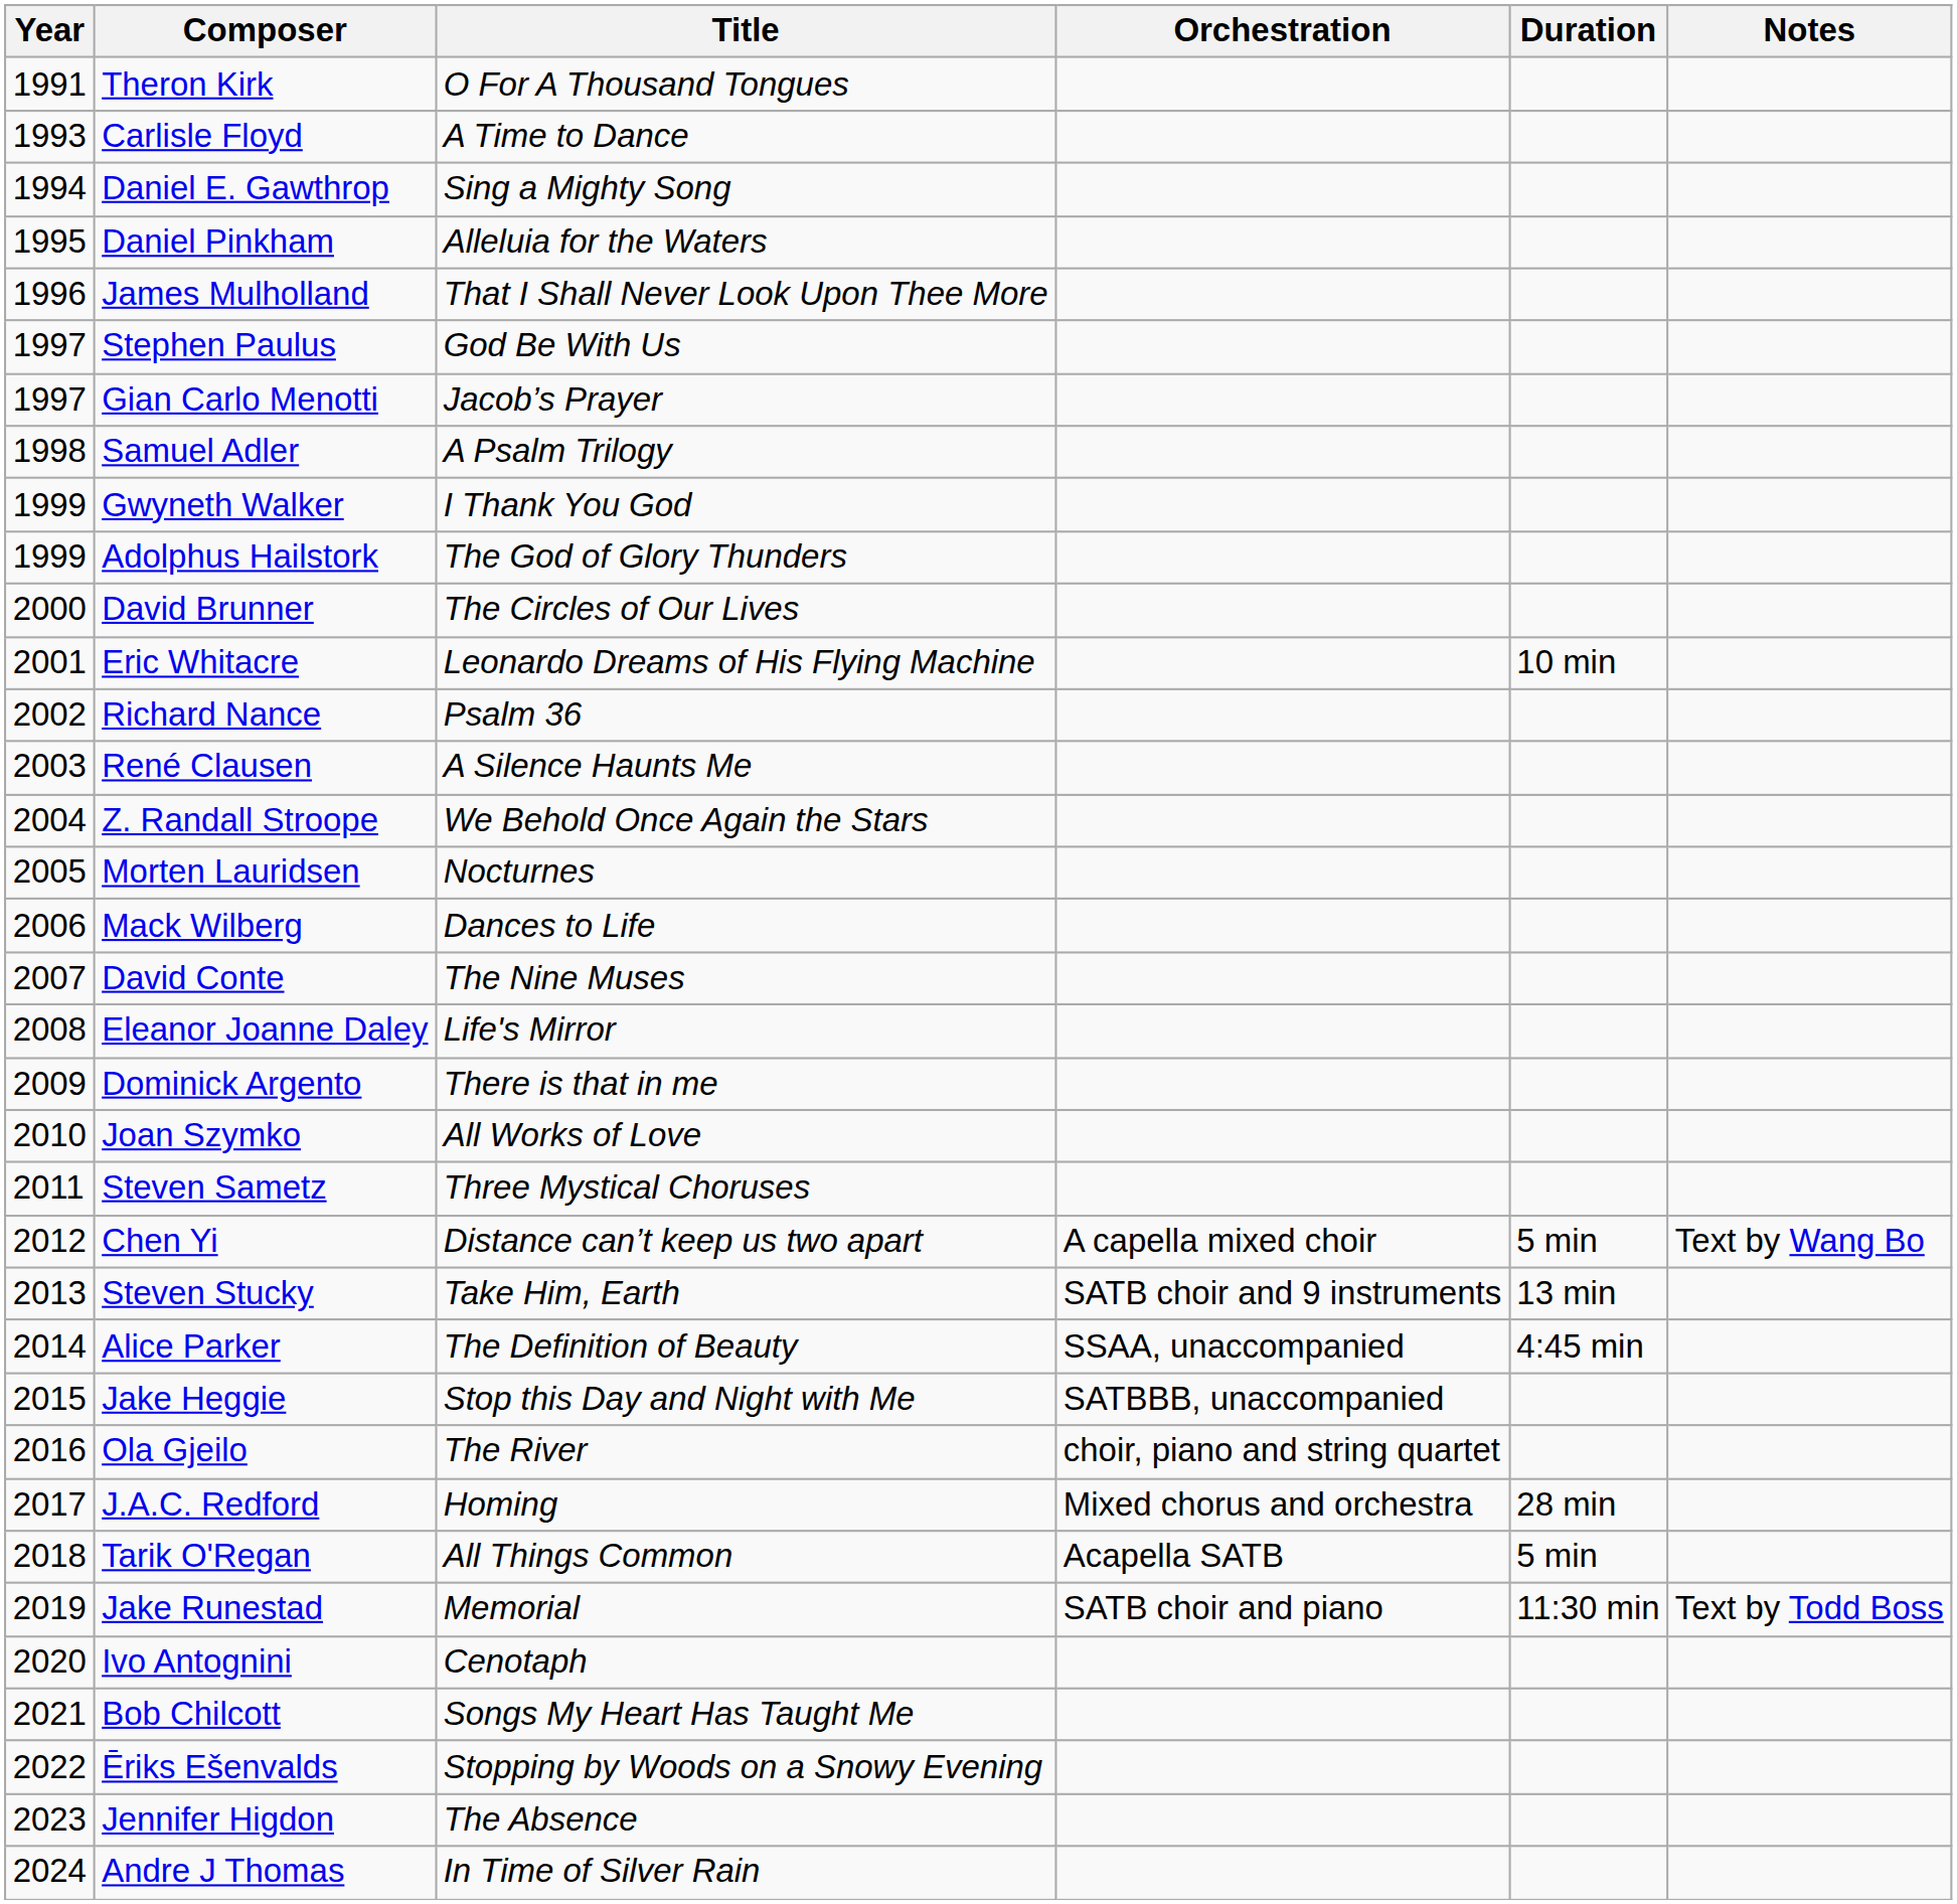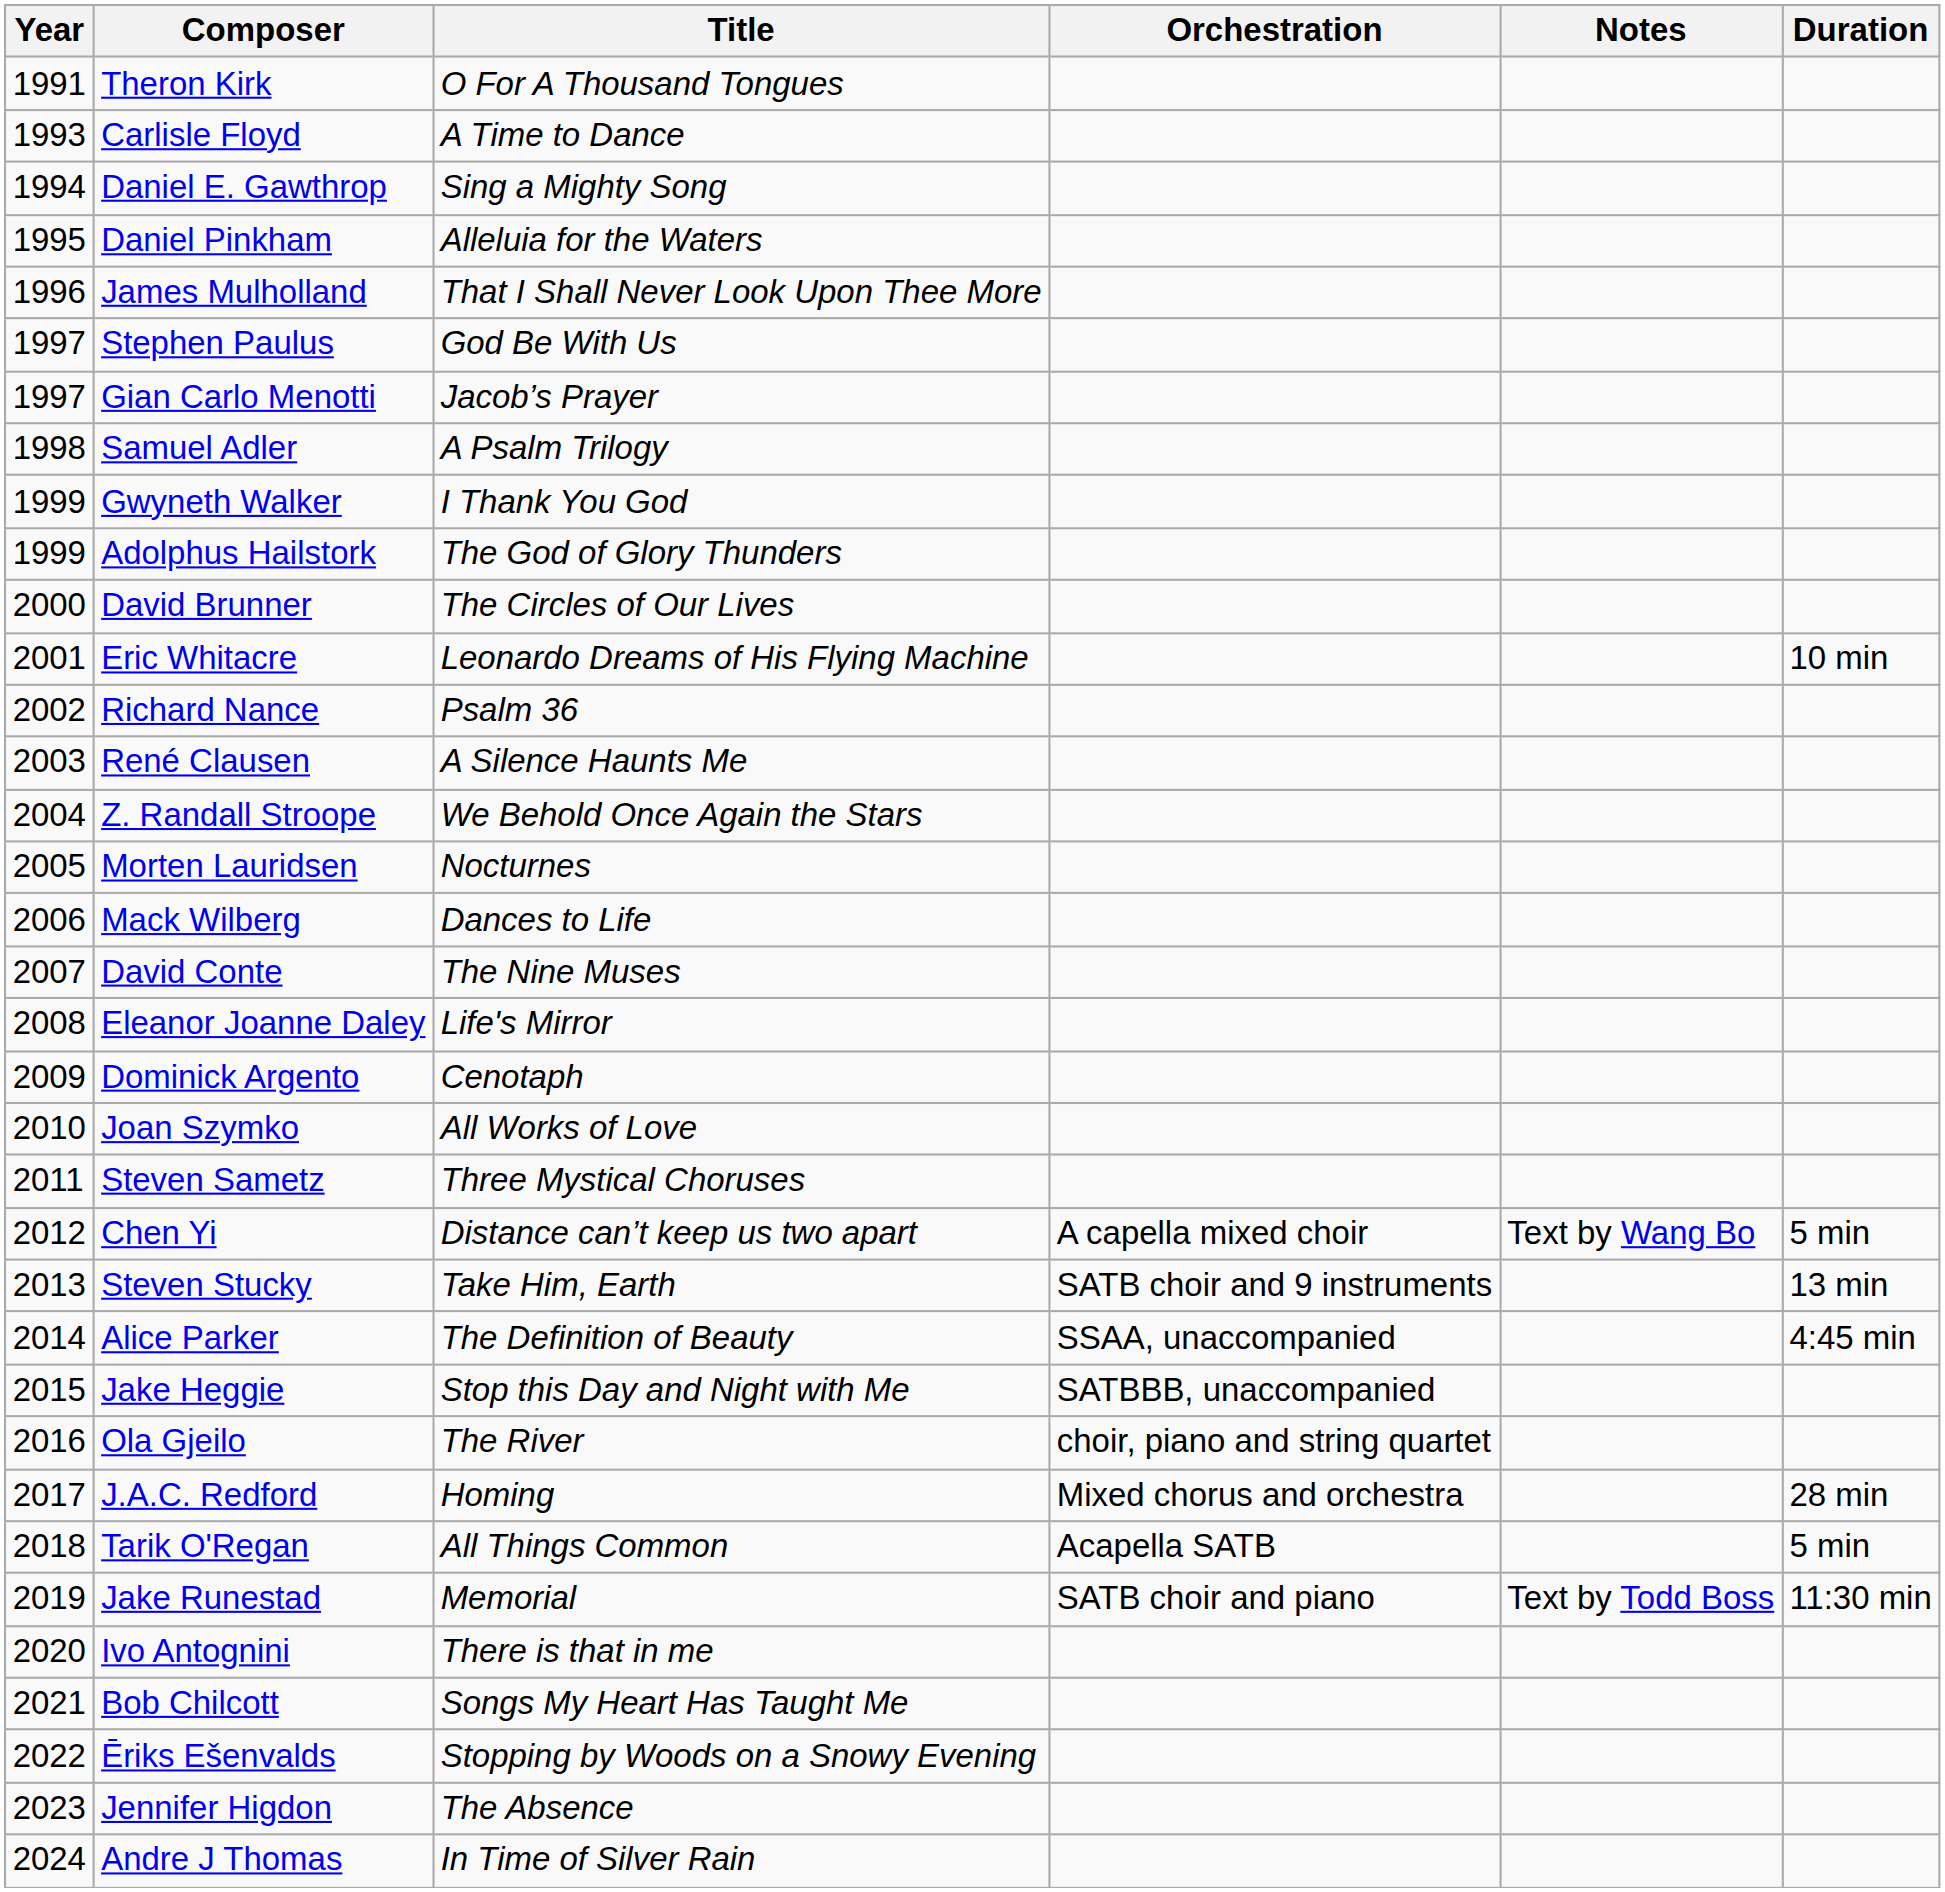 <table class="wikitable">
 <tr>
 <th>Year</th>
 <th>Composer</th>
 <th>Title</th>
 <th>Orchestration</th>
+<th>Notes</th>
 <th>Duration</th>
-<th>Notes</th>
 </tr>
 <tr>
 <td>1991</td>
 <td><a href='#'>Theron Kirk</a></td>
 <td><em>O For A Thousand Tongues</em></td>
 <td></td>
 <td></td>
 <td></td>
 </tr>
 <tr>
 <td>1993</td>
 <td><a href='#'>Carlisle Floyd</a></td>
 <td><em>A Time to Dance</em></td>
 <td></td>
 <td></td>
 <td></td>
 </tr>
 <tr>
 <td>1994</td>
 <td><a href='#'>Daniel E. Gawthrop</a></td>
 <td><em>Sing a Mighty Song</em></td>
 <td></td>
 <td></td>
 <td></td>
 </tr>
 <tr>
 <td>1995</td>
 <td><a href='#'>Daniel Pinkham</a></td>
 <td><em>Alleluia for the Waters</em></td>
 <td></td>
 <td></td>
 <td></td>
 </tr>
 <tr>
 <td>1996</td>
 <td><a href='#'>James Mulholland</a></td>
 <td><em>That I Shall Never Look Upon Thee More</em></td>
 <td></td>
 <td></td>
 <td></td>
 </tr>
 <tr>
 <td>1997</td>
 <td><a href='#'>Stephen Paulus</a></td>
 <td><em>God Be With Us</em></td>
 <td></td>
 <td></td>
 <td></td>
 </tr>
 <tr>
 <td>1997</td>
 <td><a href='#'>Gian Carlo Menotti</a></td>
 <td><em>Jacob’s Prayer</em></td>
 <td></td>
 <td></td>
 <td></td>
 </tr>
 <tr>
 <td>1998</td>
 <td><a href='#'>Samuel Adler</a></td>
 <td><em>A Psalm Trilogy</em></td>
 <td></td>
 <td></td>
 <td></td>
 </tr>
 <tr>
 <td>1999</td>
 <td><a href='#'>Gwyneth Walker</a></td>
 <td><em>I Thank You God</em></td>
 <td></td>
 <td></td>
 <td></td>
 </tr>
 <tr>
 <td>1999</td>
 <td><a href='#'>Adolphus Hailstork</a></td>
 <td><em>The God of Glory Thunders</em></td>
 <td></td>
 <td></td>
 <td></td>
 </tr>
 <tr>
 <td>2000</td>
 <td><a href='#'>David Brunner</a></td>
 <td><em>The Circles of Our Lives</em></td>
 <td></td>
 <td></td>
 <td></td>
 </tr>
 <tr>
 <td>2001</td>
 <td><a href='#'>Eric Whitacre</a></td>
 <td><em>Leonardo Dreams of His Flying Machine</em></td>
 <td></td>
+<td></td>
 <td>10 min</td>
-<td></td>
 </tr>
 <tr>
 <td>2002</td>
 <td><a href='#'>Richard Nance</a></td>
 <td><em>Psalm 36</em></td>
 <td></td>
 <td></td>
 <td></td>
 </tr>
 <tr>
 <td>2003</td>
 <td><a href='#'>René Clausen</a></td>
 <td><em>A Silence Haunts Me</em></td>
 <td></td>
 <td></td>
 <td></td>
 </tr>
 <tr>
 <td>2004</td>
 <td><a href='#'>Z. Randall Stroope</a></td>
 <td><em>We Behold Once Again the Stars</em></td>
 <td></td>
 <td></td>
 <td></td>
 </tr>
 <tr>
 <td>2005</td>
 <td><a href='#'>Morten Lauridsen</a></td>
 <td><em>Nocturnes</em></td>
 <td></td>
 <td></td>
 <td></td>
 </tr>
 <tr>
 <td>2006</td>
 <td><a href='#'>Mack Wilberg</a></td>
 <td><em>Dances to Life</em></td>
 <td></td>
 <td></td>
 <td></td>
 </tr>
 <tr>
 <td>2007</td>
 <td><a href='#'>David Conte</a></td>
 <td><em>The Nine Muses</em></td>
 <td></td>
 <td></td>
 <td></td>
 </tr>
 <tr>
 <td>2008</td>
 <td><a href='#'>Eleanor Joanne Daley</a></td>
 <td><em>Life's Mirror</em></td>
 <td></td>
 <td></td>
 <td></td>
 </tr>
 <tr>
 <td>2009</td>
 <td><a href='#'>Dominick Argento</a></td>
-<td><em>There is that in me</em></td>
+<td><em>Cenotaph</em></td>
 <td></td>
 <td></td>
 <td></td>
 </tr>
 <tr>
 <td>2010</td>
 <td><a href='#'>Joan Szymko</a></td>
 <td><em>All Works of Love</em></td>
 <td></td>
 <td></td>
 <td></td>
 </tr>
 <tr>
 <td>2011</td>
 <td><a href='#'>Steven Sametz</a></td>
 <td><em>Three Mystical Choruses</em></td>
 <td></td>
 <td></td>
 <td></td>
 </tr>
 <tr>
 <td>2012</td>
 <td><a href='#'>Chen Yi</a></td>
 <td><em>Distance can’t keep us two apart</em></td>
 <td>A capella mixed choir</td>
+<td>Text by <a href='#'>Wang Bo</a></td>
 <td>5 min</td>
-<td>Text by <a href='#'>Wang Bo</a></td>
 </tr>
 <tr>
 <td>2013</td>
 <td><a href='#'>Steven Stucky</a></td>
 <td><em>Take Him, Earth</em></td>
 <td>SATB choir and 9 instruments</td>
+<td></td>
 <td>13 min</td>
-<td></td>
 </tr>
 <tr>
 <td>2014</td>
 <td><a href='#'>Alice Parker</a></td>
 <td><em>The Definition of Beauty</em></td>
 <td>SSAA, unaccompanied</td>
+<td></td>
 <td>4:45 min</td>
-<td></td>
 </tr>
 <tr>
 <td>2015</td>
 <td><a href='#'>Jake Heggie</a></td>
 <td><em>Stop this Day and Night with Me</em></td>
 <td>SATBBB, unaccompanied</td>
 <td></td>
 <td></td>
 </tr>
 <tr>
 <td>2016</td>
 <td><a href='#'>Ola Gjeilo</a></td>
 <td><em>The River</em></td>
 <td>choir, piano and string quartet</td>
 <td></td>
 <td></td>
 </tr>
 <tr>
 <td>2017</td>
 <td><a href='#'>J.A.C. Redford</a></td>
 <td><em>Homing</em></td>
 <td>Mixed chorus and orchestra</td>
+<td></td>
 <td>28 min</td>
-<td></td>
 </tr>
 <tr>
 <td>2018</td>
 <td><a href='#'>Tarik O'Regan</a></td>
 <td><em>All Things Common</em></td>
 <td>Acapella SATB</td>
+<td></td>
 <td>5 min</td>
-<td></td>
 </tr>
 <tr>
 <td>2019</td>
 <td><a href='#'>Jake Runestad</a></td>
 <td><em>Memorial</em></td>
 <td>SATB choir and piano</td>
+<td>Text by <a href='#'>Todd Boss</a></td>
 <td>11:30 min</td>
-<td>Text by <a href='#'>Todd Boss</a></td>
 </tr>
 <tr>
 <td>2020</td>
 <td><a href='#'>Ivo Antognini</a></td>
-<td><em>Cenotaph</em></td>
+<td><em>There is that in me</em></td>
 <td></td>
 <td></td>
 <td></td>
 </tr>
 <tr>
 <td>2021</td>
 <td><a href='#'>Bob Chilcott</a></td>
 <td><em>Songs My Heart Has Taught Me</em></td>
 <td></td>
 <td></td>
 <td></td>
 </tr>
 <tr>
 <td>2022</td>
 <td><a href='#'>Ēriks Ešenvalds</a></td>
 <td><em>Stopping by Woods on a Snowy Evening</em></td>
 <td></td>
 <td></td>
 <td></td>
 </tr>
 <tr>
 <td>2023</td>
 <td><a href='#'>Jennifer Higdon</a></td>
 <td><em>The Absence</em></td>
 <td></td>
 <td></td>
 <td></td>
 </tr>
 <tr>
 <td>2024</td>
 <td><a href='#'>Andre J Thomas</a></td>
 <td><em>In Time of Silver Rain</em></td>
 <td></td>
 <td></td>
 <td></td>
 </tr>
 </table>
